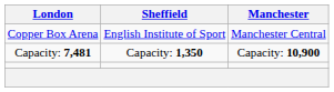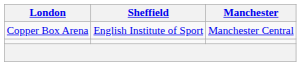 <table class="wikitable" style="text-align:center">
 <tr>
 <th><a href='#'>London</a></th>
 <th><a href='#'>Sheffield</a></th>
 <th><a href='#'>Manchester</a></th>
 </tr>
 <tr>
 <td><a href='#'>Copper Box Arena</a></td>
 <td><a href='#'>English Institute of Sport</a></td>
 <td><a href='#'>Manchester Central</a></td>
 </tr>
 <tr>
-<td>Capacity: <strong>7,481</strong></td>
-<td>Capacity: <strong>1,350</strong></td>
-<td>Capacity: <strong>10,900</strong></td>
-</tr>
-<tr>
 <td></td>
 <td></td>
 <td></td>
 </tr>
 <tr>
 <th colspan=3><br></th>
 </tr>
 </table>
